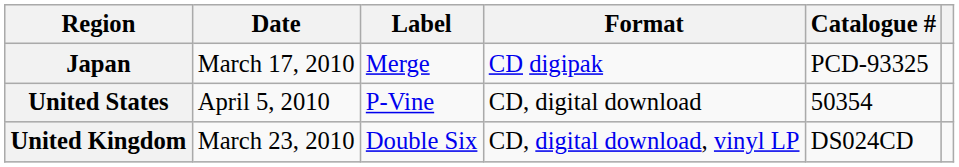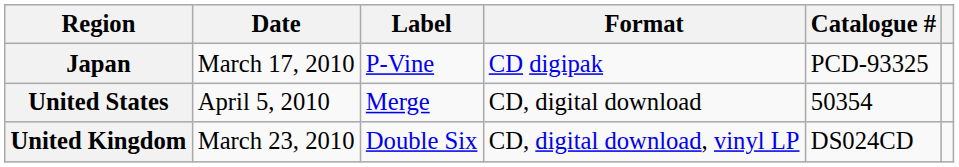 <table class="wikitable plainrowheaders">
 <tr>
 <th>Region</th>
 <th>Date</th>
 <th>Label</th>
 <th>Format</th>
 <th>Catalogue #</th>
 <th></th>
 </tr>
 <tr>
 <th scope="row">Japan</th>
 <td>March 17, 2010</td>
-<td><a href='#'>Merge</a></td>
+<td><a href='#'>P-Vine</a></td>
 <td><a href='#'>CD</a> <a href='#'>digipak</a></td>
 <td>PCD-93325</td>
 <td></td>
 </tr>
 <tr>
 <th scope="row">United States</th>
 <td>April 5, 2010</td>
-<td><a href='#'>P-Vine</a></td>
+<td><a href='#'>Merge</a></td>
 <td>CD, digital download</td>
 <td>50354</td>
 <td></td>
 </tr>
 <tr>
 <th scope="row">United Kingdom</th>
 <td>March 23, 2010</td>
 <td><a href='#'>Double Six</a></td>
 <td>CD, <a href='#'>digital download</a>, <a href='#'>vinyl LP</a></td>
 <td>DS024CD</td>
 <td></td>
 </tr>
 </table>
